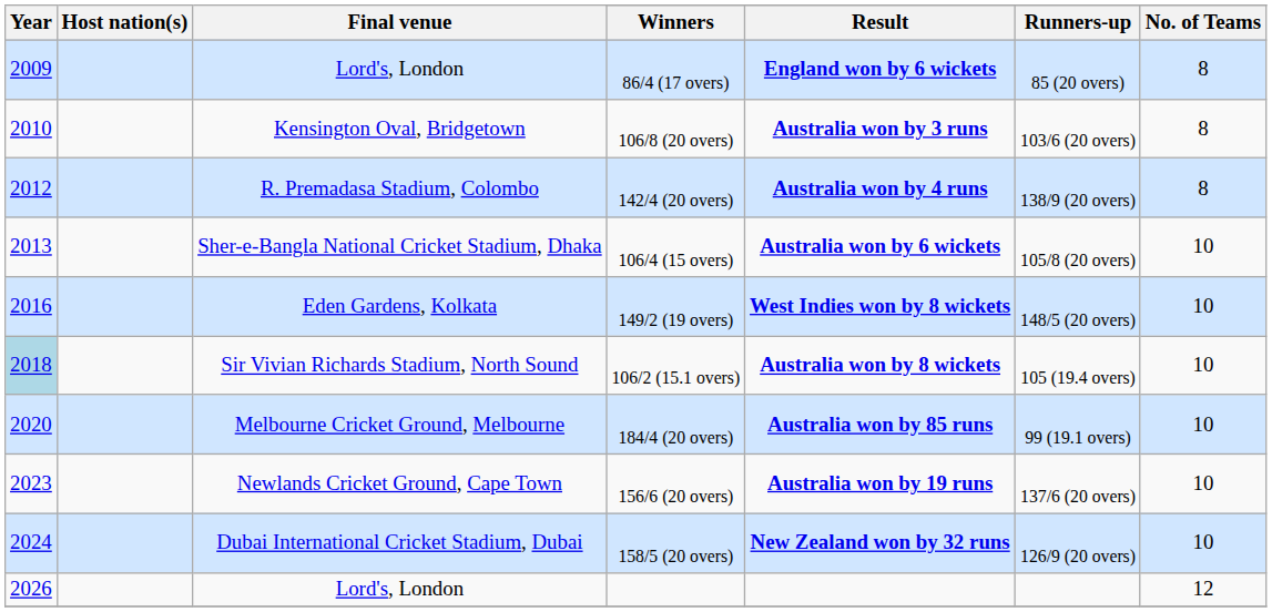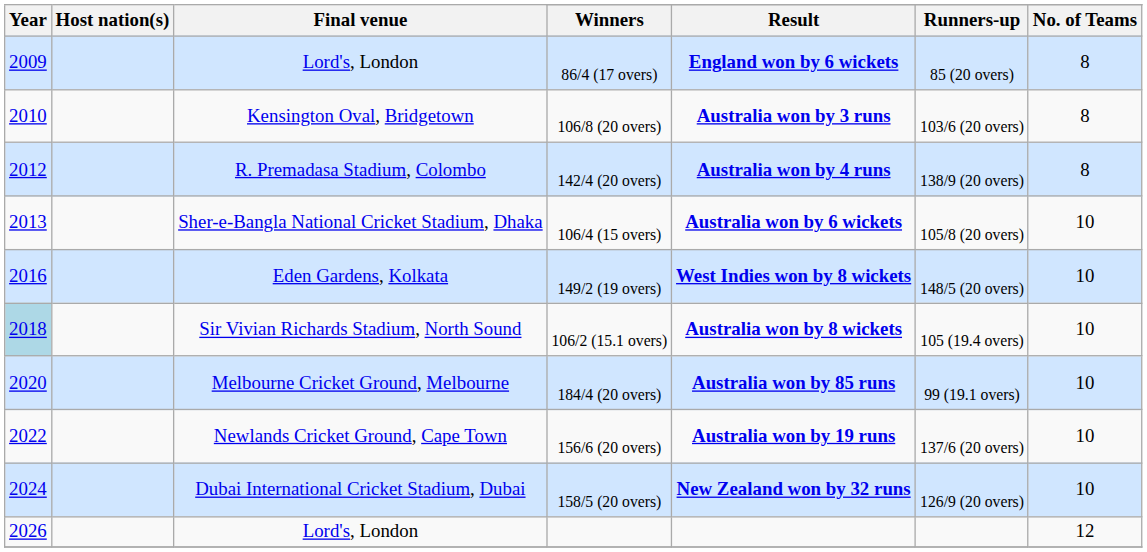 <table class="wikitable" style="font-size:90%; text-align: center;">
 <tr>
 <th rowspan=2>Year</th>
 <th rowspan=2>Host nation(s)</th>
 <th rowspan=2>Final venue</th>
 </tr>
 <tr>
 <th>Winners</th>
 <th>Result</th>
 <th>Runners-up</th>
 <th>No. of Teams</th>
 </tr>
 <tr bgcolor=#D0E6FF>
 <td><a href='#'>2009</a></td>
 <td></td>
 <td><a href='#'>Lord's</a>, London</td>
 <td><br><small>86/4 (17 overs)</small></td>
 <td><strong><a href='#'>England won by 6 wickets</a></strong><br></td>
 <td><br><small>85 (20 overs)</small></td>
 <td>8</td>
 </tr>
 <tr>
 <td><a href='#'>2010</a></td>
 <td></td>
 <td><a href='#'>Kensington Oval</a>, <a href='#'>Bridgetown</a></td>
 <td><br><small>106/8 (20 overs)</small></td>
 <td><strong><a href='#'>Australia won by 3 runs</a></strong><br></td>
 <td><br><small>103/6 (20 overs)</small></td>
 <td>8</td>
 </tr>
 <tr bgcolor=#D0E6FF>
 <td><a href='#'>2012</a></td>
 <td></td>
 <td><a href='#'>R. Premadasa Stadium</a>, <a href='#'>Colombo</a></td>
 <td><br><small>142/4 (20 overs)</small></td>
 <td><strong><a href='#'>Australia won by 4 runs</a></strong><br></td>
 <td><br><small>138/9 (20 overs)</small></td>
 <td>8</td>
 </tr>
 <tr>
 <td><a href='#'>2013</a></td>
 <td></td>
 <td><a href='#'>Sher-e-Bangla National Cricket Stadium</a>, <a href='#'>Dhaka</a></td>
 <td><br><small>106/4 (15 overs)</small></td>
 <td><strong><a href='#'>Australia won by 6 wickets</a></strong><br></td>
 <td><br><small>105/8 (20 overs)</small></td>
 <td>10</td>
 </tr>
 <tr bgcolor=#D0E6FF>
 <td><a href='#'>2016</a></td>
 <td></td>
 <td><a href='#'>Eden Gardens</a>, <a href='#'>Kolkata</a></td>
 <td><br><small>149/2 (19 overs)</small></td>
 <td><strong><a href='#'>West Indies won by 8 wickets</a></strong><br></td>
 <td><br><small>148/5 (20 overs)</small></td>
 <td>10</td>
 </tr>
 <tr>
 <td style="background: lightblue;"><a href='#'>2018</a></td>
 <td></td>
 <td><a href='#'>Sir Vivian Richards Stadium</a>, <a href='#'>North Sound</a></td>
 <td><br><small>106/2 (15.1 overs)</small></td>
 <td><strong><a href='#'>Australia won by 8 wickets</a></strong><br></td>
 <td><br><small>105 (19.4 overs)</small></td>
 <td>10</td>
 </tr>
 <tr bgcolor=#D0E6FF>
 <td><a href='#'>2020</a></td>
 <td></td>
 <td><a href='#'>Melbourne Cricket Ground</a>, <a href='#'>Melbourne</a></td>
 <td><br><small>184/4 (20 overs)</small></td>
 <td><strong><a href='#'>Australia won by 85 runs</a></strong><br></td>
 <td><br><small>99 (19.1 overs)</small></td>
 <td>10</td>
 </tr>
 <tr>
-<td><a href='#'>2023</a></td>
+<td><a href='#'>2022</a></td>
 <td></td>
 <td><a href='#'>Newlands Cricket Ground</a>, <a href='#'>Cape Town</a></td>
 <td><br><small>156/6 (20 overs)</small></td>
 <td><strong><a href='#'>Australia won by 19 runs</a></strong><br> </td>
 <td><br><small>137/6 (20 overs)</small></td>
 <td>10</td>
 </tr>
 <tr bgcolor=#D0E6FF>
 <td><a href='#'>2024</a></td>
 <td></td>
 <td><a href='#'>Dubai International Cricket Stadium</a>, <a href='#'>Dubai</a></td>
 <td><br><small>158/5 (20 overs)</small></td>
 <td><strong><a href='#'>New Zealand won by 32 runs</a></strong><br> </td>
 <td><br><small>126/9 (20 overs)</small></td>
 <td>10</td>
 </tr>
 <tr>
 <td><a href='#'>2026</a></td>
 <td></td>
 <td><a href='#'>Lord's</a>, London</td>
 <td></td>
 <td></td>
 <td></td>
 <td>12</td>
 </tr>
 <tr>
 </tr>
 </table>
